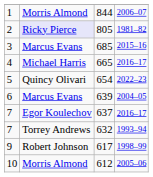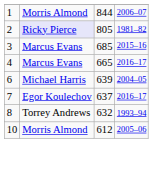 <table class="wikitable">
 <tr>
 </tr>
 <tr>
 <td>1</td>
 <td><a href='#'>Morris Almond</a></td>
 <td>844</td>
 <td style="font-size:80%;"><a href='#'>2006–07</a></td>
 </tr>
 <tr>
 <td>2</td>
 <td style="background: lavender;"><a href='#'>Ricky Pierce</a></td>
 <td>805</td>
 <td style="font-size:80%;"><a href='#'>1981–82</a></td>
 </tr>
 <tr>
 <td>3</td>
 <td><a href='#'>Marcus Evans</a></td>
 <td>685</td>
 <td style="font-size:80%;"><a href='#'>2015–16</a></td>
 </tr>
 <tr>
 <td>4</td>
-<td><a href='#'>Michael Harris</a></td>
+<td><a href='#'>Marcus Evans</a></td>
 <td>665</td>
 <td style="font-size:80%;"><a href='#'>2016–17</a></td>
 </tr>
 <tr>
-<td>5</td>
-<td>Quincy Olivari</td>
-<td>654</td>
-<td style="font-size:80%;"><a href='#'>2022–23</a></td>
-</tr>
-<tr>
 <td>6</td>
-<td><a href='#'>Marcus Evans</a></td>
+<td><a href='#'>Michael Harris</a></td>
 <td>639</td>
 <td style="font-size:80%;"><a href='#'>2004–05</a></td>
 </tr>
 <tr>
 <td>7</td>
 <td><a href='#'>Egor Koulechov</a></td>
 <td>637</td>
 <td style="font-size:80%;"><a href='#'>2016–17</a></td>
 </tr>
 <tr>
-<td>7</td>
+<td>8</td>
 <td>Torrey Andrews</td>
 <td>632</td>
 <td style="font-size:80%;"><a href='#'>1993–94</a></td>
-</tr>
-<tr>
-<td>9</td>
-<td>Robert Johnson</td>
-<td>617</td>
-<td style="font-size:80%;"><a href='#'>1998–99</a></td>
 </tr>
 <tr>
 <td>10</td>
 <td><a href='#'>Morris Almond</a></td>
 <td>612</td>
 <td style="font-size:80%;"><a href='#'>2005–06</a></td>
 </tr>
 </table>
